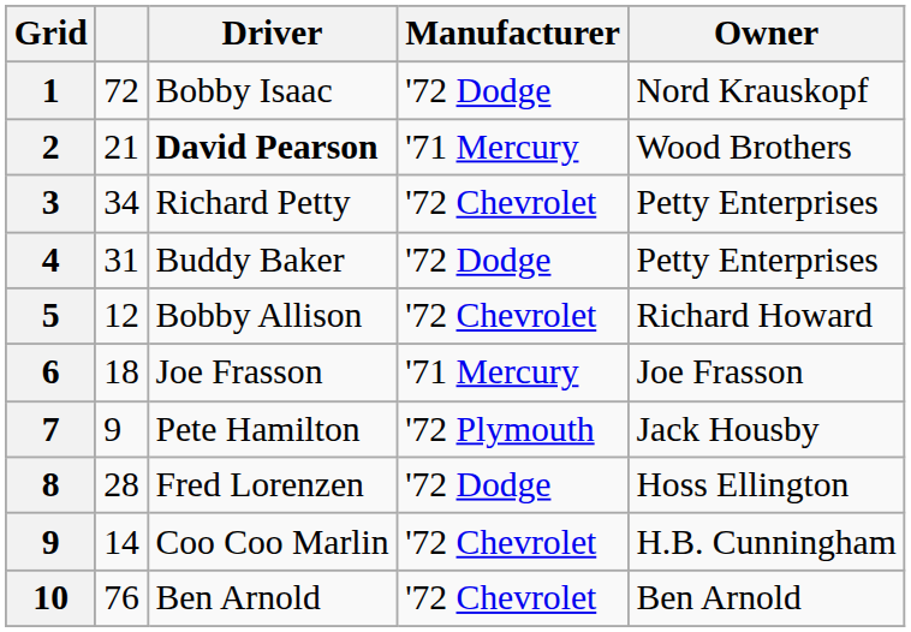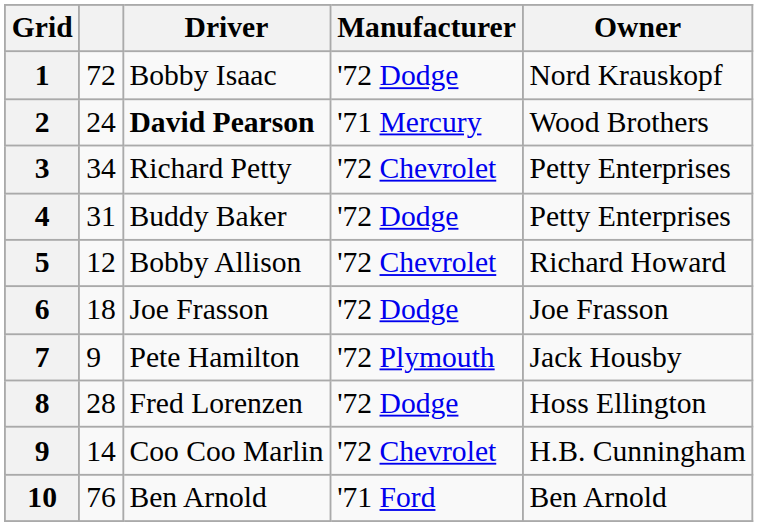 <table class="wikitable">
 <tr>
 <th>Grid</th>
 <th></th>
 <th>Driver</th>
 <th>Manufacturer</th>
 <th>Owner</th>
 </tr>
 <tr>
 <th>1</th>
 <td>72</td>
 <td>Bobby Isaac</td>
 <td>'72 <a href='#'>Dodge</a></td>
 <td>Nord Krauskopf</td>
 </tr>
 <tr>
 <th>2</th>
-<td>21</td>
+<td>24</td>
 <td><strong>David Pearson</strong></td>
 <td>'71 <a href='#'>Mercury</a></td>
 <td>Wood Brothers</td>
 </tr>
 <tr>
 <th>3</th>
 <td>34</td>
 <td>Richard Petty</td>
 <td>'72 <a href='#'>Chevrolet</a></td>
 <td>Petty Enterprises</td>
 </tr>
 <tr>
 <th>4</th>
 <td>31</td>
 <td>Buddy Baker</td>
 <td>'72 <a href='#'>Dodge</a></td>
 <td>Petty Enterprises</td>
 </tr>
 <tr>
 <th>5</th>
 <td>12</td>
 <td>Bobby Allison</td>
 <td>'72 <a href='#'>Chevrolet</a></td>
 <td>Richard Howard</td>
 </tr>
 <tr>
 <th>6</th>
 <td>18</td>
 <td>Joe Frasson</td>
-<td>'71 <a href='#'>Mercury</a></td>
+<td>'72 <a href='#'>Dodge</a></td>
 <td>Joe Frasson</td>
 </tr>
 <tr>
 <th>7</th>
 <td>9</td>
 <td>Pete Hamilton</td>
 <td>'72 <a href='#'>Plymouth</a></td>
 <td>Jack Housby</td>
 </tr>
 <tr>
 <th>8</th>
 <td>28</td>
 <td>Fred Lorenzen</td>
 <td>'72 <a href='#'>Dodge</a></td>
 <td>Hoss Ellington</td>
 </tr>
 <tr>
 <th>9</th>
 <td>14</td>
 <td>Coo Coo Marlin</td>
 <td>'72 <a href='#'>Chevrolet</a></td>
 <td>H.B. Cunningham</td>
 </tr>
 <tr>
 <th>10</th>
 <td>76</td>
 <td>Ben Arnold</td>
-<td>'72 <a href='#'>Chevrolet</a></td>
+<td>'71 <a href='#'>Ford</a></td>
 <td>Ben Arnold</td>
 </tr>
 </table>
